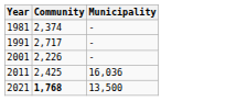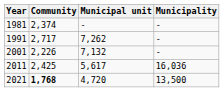 <table class=wikitable>
 <tr>
 <th>Year</th>
 <th>Community</th>
+<th>Municipal unit</th>
 <th>Municipality</th>
 </tr>
 <tr>
 <td>1981</td>
 <td>2,374</td>
 <td>-</td>
+<td>-</td>
 </tr>
 <tr>
 <td>1991</td>
 <td>2,717</td>
+<td>7,262</td>
 <td>-</td>
 </tr>
 <tr>
 <td>2001</td>
 <td>2,226</td>
+<td>7,132</td>
 <td>-</td>
 </tr>
 <tr>
 <td>2011</td>
 <td>2,425</td>
+<td>5,617</td>
 <td>16,036</td>
 </tr>
 <tr>
 <td>2021</td>
 <td><strong>1,768</strong></td>
+<td>4,720</td>
 <td>13,500</td>
 </tr>
 </table>
